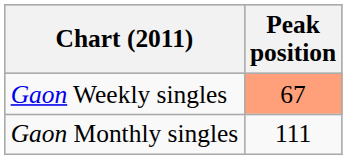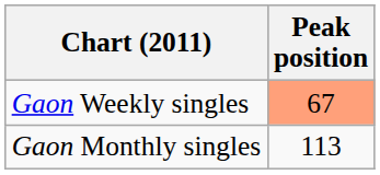 <table class="wikitable">
 <tr>
 <th>Chart (2011)</th>
 <th>Peak <br> position</th>
 </tr>
 <tr>
 <td><em><a href='#'>Gaon</a></em> Weekly singles</td>
 <td align=center style="background: lightsalmon;">67</td>
 </tr>
 <tr>
 <td><em>Gaon</em> Monthly singles</td>
-<td align=center>111</td>
+<td align=center>113</td>
 </tr>
 </table>
